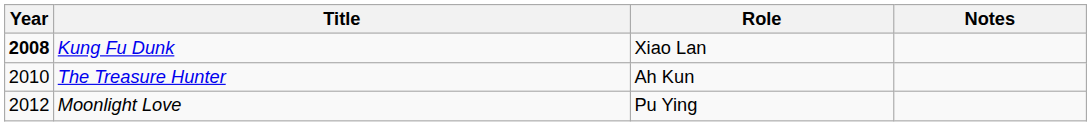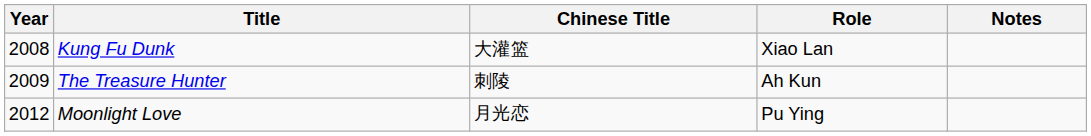 <table class="wikitable" style="width:950px">
 <tr>
 <th width=10>Year</th>
 <th>Title</th>
+<th>Chinese Title</th>
 <th>Role</th>
 <th>Notes</th>
 </tr>
 <tr>
-<td><strong>2008</strong></td>
+<td>2008</td>
 <td><em><a href='#'>Kung Fu Dunk</a></em></td>
+<td>大灌篮</td>
 <td>Xiao Lan</td>
 <td></td>
 </tr>
 <tr>
-<td>2010</td>
+<td>2009</td>
 <td><em><a href='#'>The Treasure Hunter</a></em></td>
+<td>刺陵</td>
 <td>Ah Kun</td>
 <td></td>
 </tr>
 <tr>
 <td>2012</td>
 <td><em>Moonlight Love</em></td>
+<td>月光恋</td>
 <td>Pu Ying</td>
 <td></td>
 </tr>
 </table>
